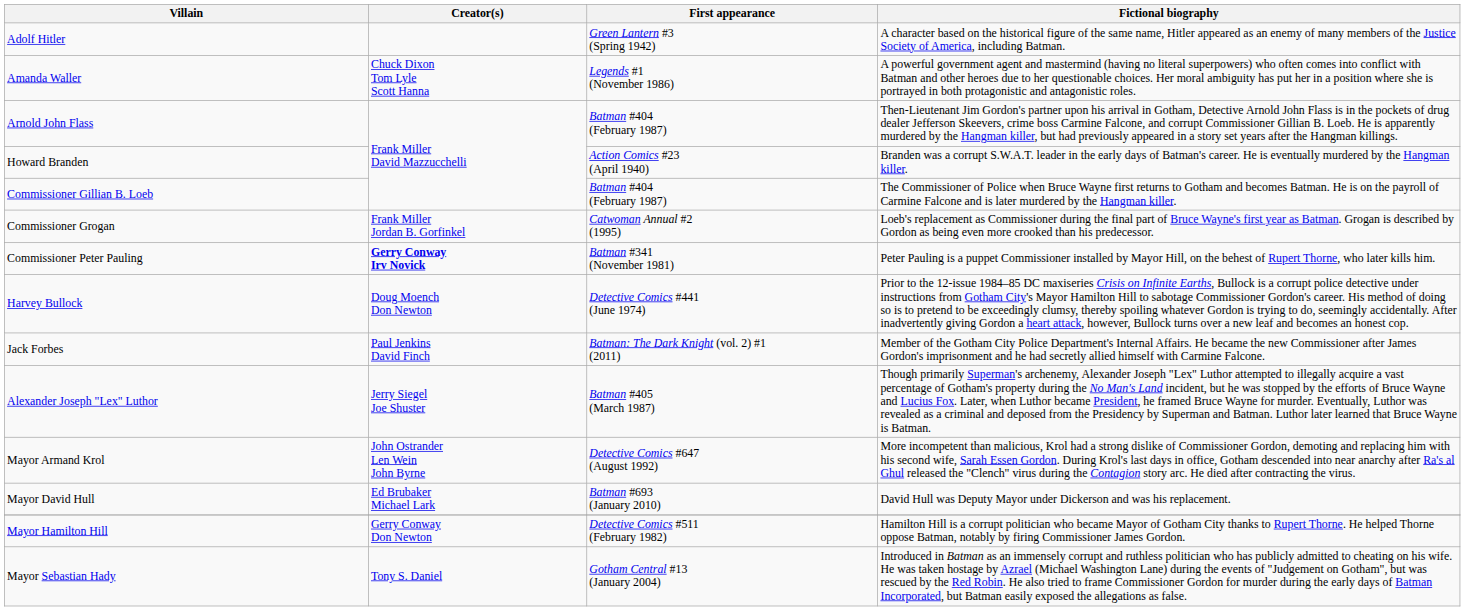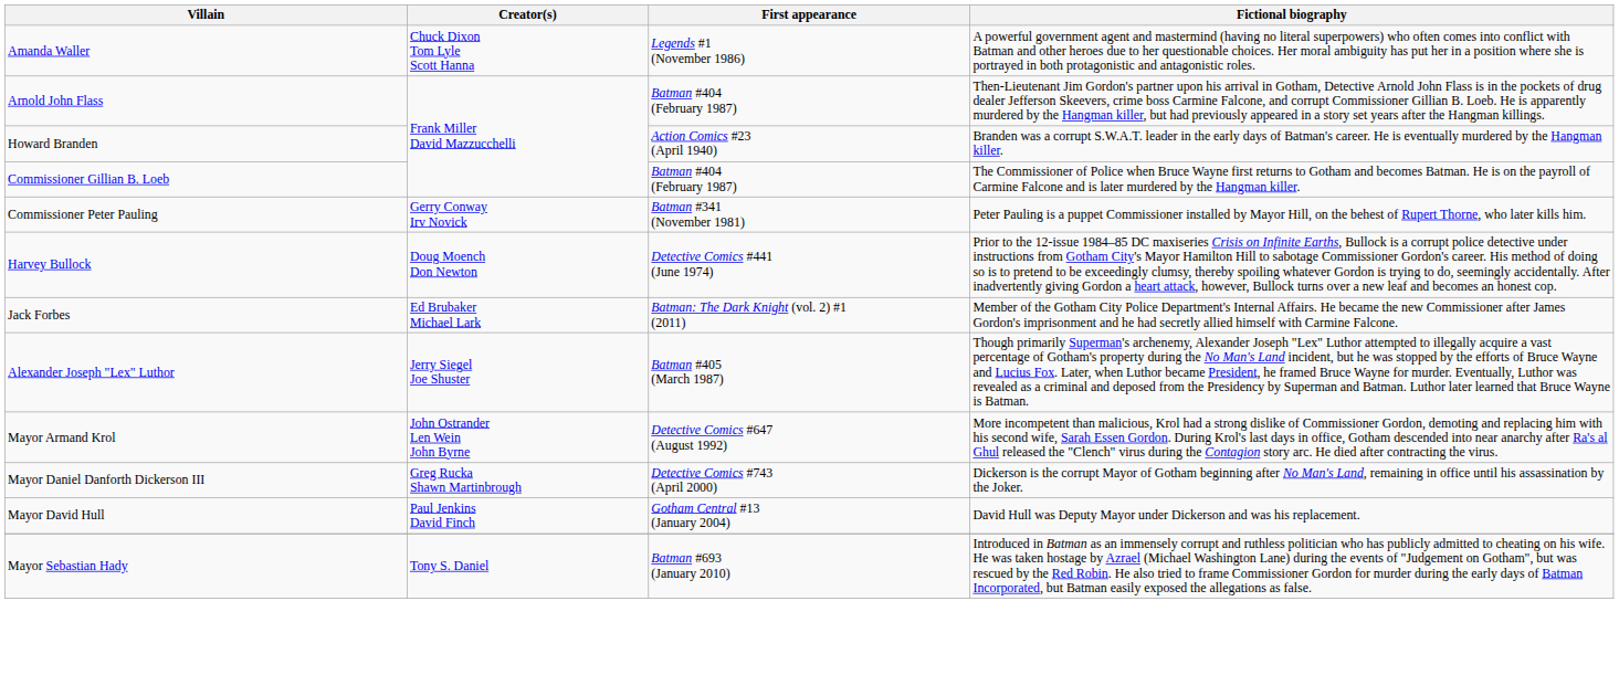 <table class="wikitable">
 <tr>
 <th style="width:25%">Villain</th>
 <th style="width:15%;">Creator(s)</th>
 <th style="width:20%;">First appearance</th>
 <th style="width:40%;">Fictional biography</th>
-</tr>
-<tr>
-<td><a href='#'>Adolf Hitler</a></td>
-<td></td>
-<td><em><a href='#'>Green Lantern</a></em> #3<br>(Spring 1942)</td>
-<td>A character based on the historical figure of the same name, Hitler appeared as an enemy of many members of the <a href='#'>Justice Society of America</a>, including Batman.</td>
 </tr>
 <tr>
 <td><a href='#'>Amanda Waller</a></td>
 <td><a href='#'>Chuck Dixon</a><br><a href='#'>Tom Lyle</a><br><a href='#'>Scott Hanna</a></td>
 <td><em><a href='#'>Legends</a></em> #1<br>(November 1986)</td>
 <td>A powerful government agent and mastermind (having no literal superpowers) who often comes into conflict with Batman and other heroes due to her questionable choices. Her moral ambiguity has put her in a position where she is portrayed in both protagonistic and antagonistic roles.</td>
 </tr>
 <tr>
 <td><a href='#'>Arnold John Flass</a></td>
 <td rowspan="3"><a href='#'>Frank Miller</a><br><a href='#'>David Mazzucchelli</a></td>
 <td><em><a href='#'>Batman</a></em> #404<br>(February 1987)</td>
 <td>Then-Lieutenant Jim Gordon's partner upon his arrival in Gotham, Detective Arnold John Flass is in the pockets of drug dealer Jefferson Skeevers, crime boss Carmine Falcone, and corrupt Commissioner Gillian B. Loeb. He is apparently murdered by the <a href='#'>Hangman killer</a>, but had previously appeared in a story set years after the Hangman killings.</td>
 </tr>
 <tr>
 <td>Howard Branden</td>
 <td><em><a href='#'>Action Comics</a></em> #23<br>(April 1940)</td>
 <td>Branden was a corrupt S.W.A.T. leader in the early days of Batman's career. He is eventually murdered by the <a href='#'>Hangman killer</a>.</td>
 </tr>
 <tr>
 <td><a href='#'>Commissioner Gillian B. Loeb</a></td>
 <td><em><a href='#'>Batman</a></em> #404<br>(February 1987)</td>
 <td>The Commissioner of Police when Bruce Wayne first returns to Gotham and becomes Batman. He is on the payroll of Carmine Falcone and is later murdered by the <a href='#'>Hangman killer</a>.</td>
 </tr>
 <tr>
-<td>Commissioner Grogan</td>
-<td><a href='#'>Frank Miller</a><br><a href='#'>Jordan B. Gorfinkel</a></td>
-<td><em><a href='#'>Catwoman</a> Annual</em> #2<br>(1995)</td>
-<td>Loeb's replacement as Commissioner during the final part of <a href='#'>Bruce Wayne's first year as Batman</a>. Grogan is described by Gordon as being even more crooked than his predecessor.</td>
-</tr>
-<tr>
 <td>Commissioner Peter Pauling</td>
-<td><strong><a href='#'>Gerry Conway</a><br><a href='#'>Irv Novick</a></strong></td>
+<td><a href='#'>Gerry Conway</a><br><a href='#'>Irv Novick</a></td>
 <td><em><a href='#'>Batman</a></em> #341<br>(November 1981)</td>
 <td>Peter Pauling is a puppet Commissioner installed by Mayor Hill, on the behest of <a href='#'>Rupert Thorne</a>, who later kills him.</td>
 </tr>
 <tr>
 <td><a href='#'>Harvey Bullock</a></td>
 <td><a href='#'>Doug Moench</a><br><a href='#'>Don Newton</a></td>
 <td><em><a href='#'>Detective Comics</a></em> #441<br>(June 1974)</td>
 <td>Prior to the 12-issue 1984–85 DC maxiseries <em><a href='#'>Crisis on Infinite Earths</a></em>, Bullock is a corrupt police detective under instructions from <a href='#'>Gotham City</a>'s Mayor Hamilton Hill to sabotage Commissioner Gordon's career. His method of doing so is to pretend to be exceedingly clumsy, thereby spoiling whatever Gordon is trying to do, seemingly accidentally. After inadvertently giving Gordon a <a href='#'>heart attack</a>, however, Bullock turns over a new leaf and becomes an honest cop.</td>
 </tr>
 <tr>
 <td>Jack Forbes</td>
-<td><a href='#'>Paul Jenkins</a><br><a href='#'>David Finch</a></td>
+<td><a href='#'>Ed Brubaker</a><br><a href='#'>Michael Lark</a></td>
 <td><em><a href='#'>Batman: The Dark Knight</a></em> (vol. 2) #1<br>(2011)</td>
 <td>Member of the Gotham City Police Department's Internal Affairs. He became the new Commissioner after James Gordon's imprisonment and he had secretly allied himself with Carmine Falcone.</td>
 </tr>
 <tr>
 <td><a href='#'>Alexander Joseph "Lex" Luthor</a></td>
 <td><a href='#'>Jerry Siegel</a><br><a href='#'>Joe Shuster</a></td>
 <td><em><a href='#'>Batman</a></em> #405<br>(March 1987)</td>
 <td>Though primarily <a href='#'>Superman</a>'s archenemy, Alexander Joseph "Lex" Luthor attempted to illegally acquire a vast percentage of Gotham's property during the <em><a href='#'>No Man's Land</a></em> incident, but he was stopped by the efforts of Bruce Wayne and <a href='#'>Lucius Fox</a>. Later, when Luthor became <a href='#'>President</a>, he framed Bruce Wayne for murder. Eventually, Luthor was revealed as a criminal and deposed from the Presidency by Superman and Batman. Luthor later learned that Bruce Wayne is Batman.</td>
 </tr>
 <tr>
 <td>Mayor Armand Krol</td>
 <td><a href='#'>John Ostrander</a><br><a href='#'>Len Wein</a><br><a href='#'>John Byrne</a></td>
 <td><em><a href='#'>Detective Comics</a></em> #647<br>(August 1992)</td>
 <td>More incompetent than malicious, Krol had a strong dislike of Commissioner Gordon, demoting and replacing him with his second wife, <a href='#'>Sarah Essen Gordon</a>. During Krol's last days in office, Gotham descended into near anarchy after <a href='#'>Ra's al Ghul</a> released the "Clench" virus during the <em><a href='#'>Contagion</a></em> story arc. He died after contracting the virus.</td>
 </tr>
 <tr>
+<td>Mayor Daniel Danforth Dickerson III</td>
+<td><a href='#'>Greg Rucka</a><br><a href='#'>Shawn Martinbrough</a></td>
+<td><em><a href='#'>Detective Comics</a></em> #743<br>(April 2000)</td>
+<td>Dickerson is the corrupt Mayor of Gotham beginning after <em><a href='#'>No Man's Land</a></em>, remaining in office until his assassination by the Joker.</td>
+</tr>
+<tr>
 <td>Mayor David Hull</td>
-<td><a href='#'>Ed Brubaker</a><br><a href='#'>Michael Lark</a></td>
-<td><em><a href='#'>Batman</a></em> #693<br>(January 2010)</td>
+<td><a href='#'>Paul Jenkins</a><br><a href='#'>David Finch</a></td>
+<td><em><a href='#'>Gotham Central</a></em> #13<br>(January 2004)</td>
 <td>David Hull was Deputy Mayor under Dickerson and was his replacement.</td>
 </tr>
 <tr>
 </tr>
 <tr>
-<td><a href='#'>Mayor Hamilton Hill</a></td>
-<td><a href='#'>Gerry Conway</a><br><a href='#'>Don Newton</a></td>
-<td><em><a href='#'>Detective Comics</a></em> #511<br>(February 1982)</td>
-<td>Hamilton Hill is a corrupt politician who became Mayor of Gotham City thanks to <a href='#'>Rupert Thorne</a>. He helped Thorne oppose Batman, notably by firing Commissioner James Gordon.</td>
-</tr>
-<tr>
 <td>Mayor <a href='#'>Sebastian Hady</a></td>
 <td><a href='#'>Tony S. Daniel</a></td>
-<td><em><a href='#'>Gotham Central</a></em> #13<br>(January 2004)</td>
+<td><em><a href='#'>Batman</a></em> #693<br>(January 2010)</td>
 <td>Introduced in <em>Batman</em> as an immensely corrupt and ruthless politician who has publicly admitted to cheating on his wife. He was taken hostage by <a href='#'>Azrael</a> (Michael Washington Lane) during the events of "Judgement on Gotham", but was rescued by the <a href='#'>Red Robin</a>. He also tried to frame Commissioner Gordon for murder during the early days of <a href='#'>Batman Incorporated</a>, but Batman easily exposed the allegations as false.</td>
 </tr>
 </table>
